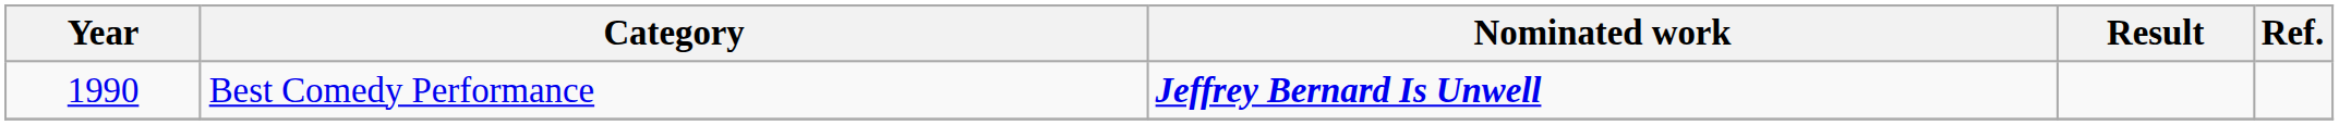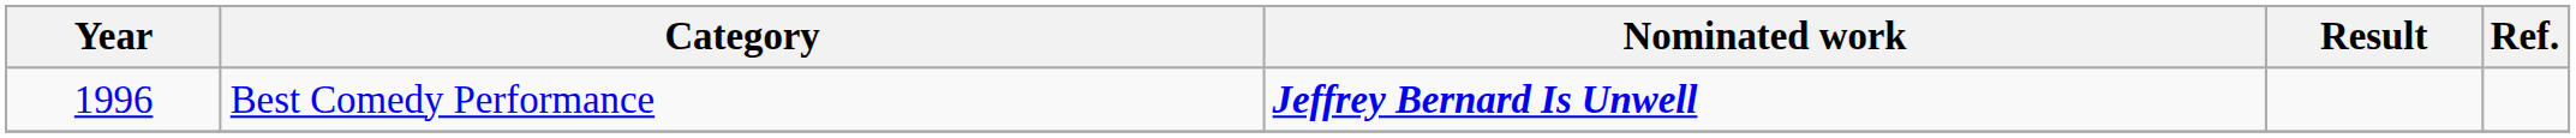 <table class=wikitable>
 <tr>
 <th scope="col" style="width:5em;">Year</th>
 <th scope="col" style="width:26em;">Category</th>
 <th scope="col" style="width:25em;">Nominated work</th>
 <th scope="col" style="width:5em;">Result</th>
 <th>Ref.</th>
 </tr>
 <tr>
-<td style="text-align:center;"><a href='#'>1990</a></td>
+<td style="text-align:center;"><a href='#'>1996</a></td>
 <td><a href='#'>Best Comedy Performance</a></td>
 <td><strong><em><a href='#'>Jeffrey Bernard Is Unwell</a></em></strong></td>
 <td></td>
 <td></td>
 </tr>
 <tr>
 </tr>
 </table>
